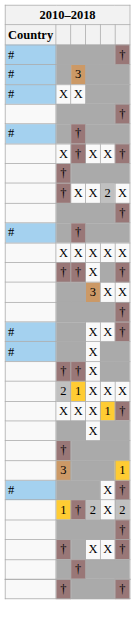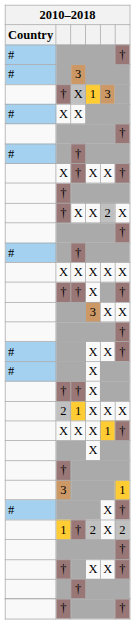 <table class="wikitable collapsible collapsed" style="float:left; margin:10px">
 <tr>
 <th colspan="6">2010–2018</th>
 </tr>
 <tr>
 <th>Country</th>
 <th></th>
 <th></th>
 <th></th>
 <th></th>
 <th></th>
 </tr>
 <tr>
 <td bgcolor="#A4D1EF"> #</td>
 <td colspan=4 bgcolor="#AAA"></td>
 <td style="background:#977" align=center><span>†</span></td>
 </tr>
 <tr>
 <td bgcolor="#A4D1EF"> #</td>
 <td bgcolor="#AAA"></td>
 <td style="background:#cc9966" align=center>3</td>
 <td colspan="3" bgcolor="#AAA"></td>
+</tr>
+<tr>
+<td></td>
+<td style="background:#977" align=center><span>†</span></td>
+<td style="background:silver" align=center>Х</td>
+<td style="background:#FFCC33" align=center>1</td>
+<td style="background:#cc9966" align="center">3</td>
+<td bgcolor="#AAA"></td>
 </tr>
 <tr>
 <td bgcolor="#A4D1EF">  #</td>
 <td align=center>X</td>
 <td align=center>X</td>
 <td colspan=3 bgcolor="#AAA"></td>
 </tr>
 <tr>
 <td></td>
 <td colspan=4 bgcolor="#AAA"></td>
 <td style="background:#977" align=center><span>†</span></td>
 </tr>
 <tr>
 <td bgcolor="#A4D1EF"> #</td>
 <td bgcolor="#AAA"></td>
 <td style="background:#977" align=center><span>†</span></td>
 <td colspan=3 bgcolor="#AAA"></td>
 </tr>
 <tr>
 <td></td>
 <td align=center>X</td>
 <td style="background:#977" align=center><span>†</span></td>
 <td align=center>X</td>
 <td align=center>X</td>
 <td style="background:#977" align=center><span>†</span></td>
 </tr>
 <tr>
 <td></td>
 <td style="background:#977" align=center><span>†</span></td>
 <td colspan=4 bgcolor="#AAA"></td>
 </tr>
 <tr>
 <td></td>
 <td style="background:#977" align=center><span>†</span></td>
 <td align=center>X</td>
 <td align=center>X</td>
 <td style="background:silver" align=center>2</td>
 <td align="center">X</td>
 </tr>
 <tr>
 <td></td>
 <td colspan=4 bgcolor="#AAA"></td>
 <td style="background:#977" align=center><span>†</span></td>
 </tr>
 <tr>
 <td bgcolor="#A4D1EF"> #</td>
 <td bgcolor="#AAA"></td>
 <td style="background:#977" align=center><span>†</span></td>
 <td colspan=3 bgcolor="#AAA"></td>
 </tr>
 <tr>
 <td></td>
 <td align=center>X</td>
 <td align=center>X</td>
 <td align=center>X</td>
 <td align=center>X</td>
 <td align=center>X</td>
 </tr>
 <tr>
 <td></td>
 <td style="background:#977" align=center><span>†</span></td>
 <td style="background:#977" align=center><span>†</span></td>
 <td align=center>X</td>
 <td bgcolor="#AAA"></td>
 <td style="background:#977" align=center><span>†</span></td>
 </tr>
 <tr>
 <td></td>
 <td colspan=2 bgcolor="#AAA"></td>
 <td style="background:#cc9966" align=center>3</td>
 <td align="center">X</td>
 <td align=center>X</td>
 </tr>
 <tr>
 <td></td>
 <td colspan=4 bgcolor="#AAA"></td>
 <td style="background:#977" align=center><span>†</span></td>
 </tr>
 <tr>
 <td bgcolor="#A4D1EF"> #</td>
 <td colspan=2 bgcolor="#AAA"></td>
 <td align=center>X</td>
 <td align=center>X</td>
 <td style="background:#977" align=center><span>†</span></td>
 </tr>
 <tr>
 <td bgcolor="#A4D1EF"> #</td>
 <td colspan=2 bgcolor="#AAA"></td>
 <td align=center>X</td>
 <td colspan=2 bgcolor="#AAA"></td>
 </tr>
 <tr>
 <td></td>
 <td style="background:#977" align=center><span>†</span></td>
 <td style="background:#977" align=center><span>†</span></td>
 <td align=center>X</td>
 <td colspan=2 bgcolor="#AAA"></td>
 </tr>
 <tr>
 <td></td>
 <td style="background:silver" align=center>2</td>
 <td style="background:#FFCC33" align="center">1</td>
 <td align="center">X</td>
 <td align=center>X</td>
 <td align=center>X</td>
 </tr>
 <tr>
 <td></td>
 <td align=center>X</td>
 <td align=center>X</td>
 <td align=center>X</td>
 <td style="background:#FFCC33" align=center>1</td>
 <td style="background:#977" align="center"><span>†</span></td>
 </tr>
 <tr>
 <td></td>
 <td colspan=2 bgcolor="#AAA"></td>
 <td align=center>X</td>
 <td colspan=2 bgcolor="#AAA"></td>
 </tr>
 <tr>
 <td></td>
 <td style="background:#977" align=center><span>†</span></td>
 <td colspan=4 bgcolor="#AAA"></td>
 </tr>
 <tr>
 <td></td>
 <td style="background:#cc9966" align=center>3</td>
 <td colspan="3" bgcolor="#AAA"></td>
 <td style="background:#FFCC33" align=center>1</td>
 </tr>
 <tr>
 <td bgcolor="#A4D1EF"> #</td>
 <td colspan=3 bgcolor="#AAA"></td>
 <td align=center>X</td>
 <td style="background:#977" align=center><span>†</span></td>
 </tr>
 <tr>
 <td></td>
 <td style="background:#FFCC33" align=center>1</td>
 <td style="background:#977" align="center"><span>†</span></td>
 <td style="background:silver" align=center>2</td>
 <td align="center">X</td>
 <td style="background:silver" align=center>2</td>
 </tr>
 <tr>
 <td></td>
 <td colspan=4 bgcolor="#AAA"></td>
 <td style="background:#977" align=center><span>†</span></td>
 </tr>
 <tr>
 <td></td>
 <td style="background:#977" align=center><span>†</span></td>
 <td bgcolor="#AAA"></td>
 <td align=center>X</td>
 <td align=center>X</td>
 <td style="background:#977" align=center><span>†</span></td>
 </tr>
 <tr>
 <td></td>
 <td bgcolor="#AAA"></td>
 <td style="background:#977" align=center><span>†</span></td>
 <td colspan=3 bgcolor="#AAA"></td>
 </tr>
 <tr>
 </tr>
 <tr>
 <td></td>
 <td style="background:#977" align=center><span>†</span></td>
 <td colspan=3 bgcolor="#AAA"></td>
 <td style="background:#977" align=center><span>†</span></td>
 </tr>
 </table>
